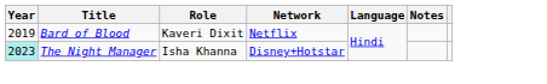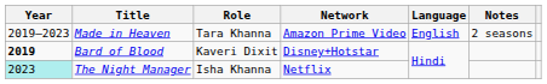 <table class="wikitable sortable">
 <tr>
 <th scope="col">Year</th>
 <th scope="col">Title</th>
 <th scope="col">Role</th>
 <th scope="col">Network</th>
 <th scope="col">Language</th>
 <th scope="col" class="unsortable">Notes</th>
 <th scope="col" class="unsortable"></th>
 </tr>
 <tr>
-<td>2019</td>
+<td>2019–2023</td>
+<td><em><a href='#'>Made in Heaven</a></em></td>
+<td>Tara Khanna</td>
+<td><a href='#'>Amazon Prime Video</a></td>
+<td><a href='#'>English</a></td>
+<td>2 seasons</td>
+<td style="text-align: center;"></td>
+</tr>
+<tr>
+<td><strong>2019</strong></td>
 <td><em><a href='#'>Bard of Blood</a></em></td>
 <td>Kaveri Dixit</td>
-<td><a href='#'>Netflix</a></td>
+<td><a href='#'>Disney+Hotstar</a></td>
 <td rowspan="2"><a href='#'>Hindi</a></td>
 <td></td>
 <td style="text-align: center;"></td>
 </tr>
 <tr>
 <td style="background: paleturquoise;">2023</td>
 <td><em><a href='#'>The Night Manager</a></em></td>
 <td>Isha Khanna</td>
-<td><a href='#'>Disney+Hotstar</a></td>
+<td><a href='#'>Netflix</a></td>
 <td></td>
 <td style="text-align: center;"></td>
 </tr>
 </table>
